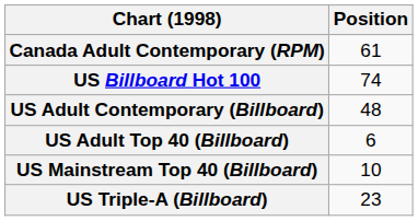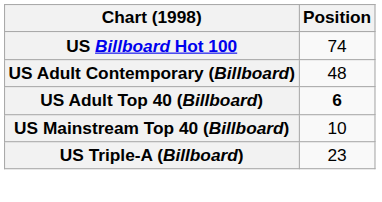 <table class="wikitable sortable plainrowheaders" style="text-align:center">
 <tr>
 <th>Chart (1998)</th>
 <th>Position</th>
-</tr>
-<tr>
-<th scope="row">Canada Adult Contemporary (<em>RPM</em>)</th>
-<td>61</td>
 </tr>
 <tr>
 <th scope="row">US <a href='#'><em>Billboard</em> Hot 100</a></th>
 <td>74</td>
 </tr>
 <tr>
 <th scope="row">US Adult Contemporary (<em>Billboard</em>)</th>
 <td>48</td>
 </tr>
 <tr>
 <th scope="row">US Adult Top 40 (<em>Billboard</em>)</th>
-<td>6</td>
+<td><strong>6</strong></td>
 </tr>
 <tr>
 <th scope="row">US Mainstream Top 40 (<em>Billboard</em>)</th>
 <td>10</td>
 </tr>
 <tr>
 <th scope="row">US Triple-A (<em>Billboard</em>)</th>
 <td>23</td>
 </tr>
 </table>
